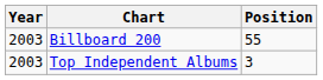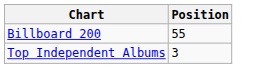 <table class="wikitable">
 <tr>
-<th align="left" valign="top">Year</th>
 <th align="left" valign="top">Chart</th>
 <th align="left" valign="top">Position</th>
 </tr>
 <tr>
-<td align="left" valign="top">2003</td>
 <td align="left" valign="top"><a href='#'>Billboard 200</a></td>
 <td align="left" valign="top">55</td>
 </tr>
 <tr>
-<td align="left" valign="top">2003</td>
 <td align="left" valign="top"><a href='#'>Top Independent Albums</a></td>
 <td align="left" valign="top">3</td>
 </tr>
 </table>
